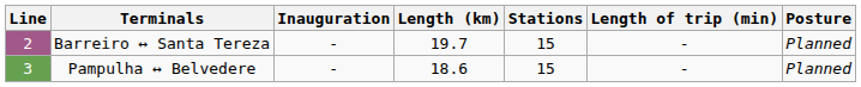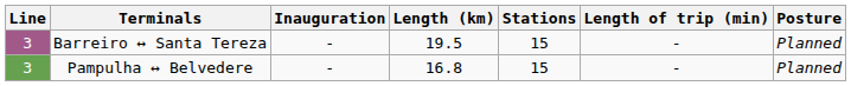 <table class="wikitable">
 <tr>
 <th Align = "center">Line</th>
 <th Align = "center">Terminals</th>
 <th Align = "center">Inauguration</th>
 <th Align = "center">Length (km)</th>
 <th Align = "center">Stations</th>
 <th Align = "center">Length of trip (min)</th>
 <th Align = "center">Posture</th>
 </tr>
 <tr>
-<td bgcolor="#A1598A" align="center" style="color:white">2</td>
+<td bgcolor="#A1598A" align="center" style="color:white">3</td>
 <td align="center">Barreiro ↔ Santa Tereza</td>
 <td align="center">-</td>
-<td align="center">19.7</td>
+<td align="center">19.5</td>
 <td align="center">15</td>
 <td align="center">-</td>
 <td align="center"><em>Planned</em></td>
 </tr>
 <tr>
 <td bgcolor="#66A150" align="center" style="color:white">3</td>
 <td align="center">Pampulha ↔ Belvedere</td>
 <td align="center">-</td>
-<td align="center">18.6</td>
+<td align="center">16.8</td>
 <td align="center">15</td>
 <td align="center">-</td>
 <td align="center"><em>Planned</em></td>
 </tr>
 </table>
